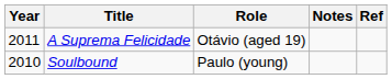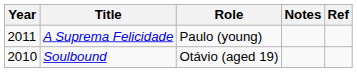 <table class="wikitable sortable">
 <tr>
 <th>Year</th>
 <th>Title</th>
 <th>Role</th>
 <th class="unsortable">Notes</th>
 <th class="unsortable">Ref</th>
 </tr>
 <tr>
 <td>2011</td>
 <td><em><a href='#'>A Suprema Felicidade</a></em></td>
-<td>Otávio (aged 19)</td>
+<td>Paulo (young)</td>
 <td></td>
 <td></td>
 </tr>
 <tr>
 <td>2010</td>
 <td><em><a href='#'>Soulbound</a></em></td>
-<td>Paulo (young)</td>
+<td>Otávio (aged 19)</td>
 <td></td>
 <td></td>
 </tr>
 </table>
